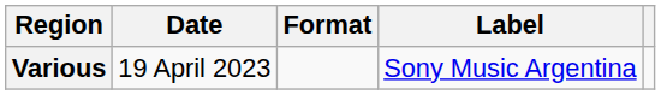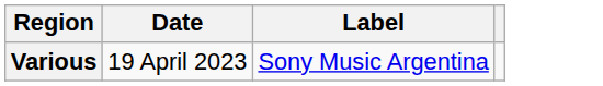 <table class="wikitable plainrowheaders">
 <tr>
 <th scope="col">Region</th>
 <th scope="col">Date</th>
-<th scope="col">Format</th>
 <th scope="col">Label</th>
 <th scope="col"></th>
 </tr>
 <tr>
 <th scope="row">Various</th>
 <td>19 April 2023</td>
-<td></td>
 <td><a href='#'>Sony Music Argentina</a></td>
 <td></td>
 </tr>
 </table>
